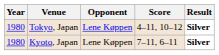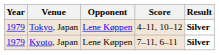 <table class="sortable wikitable" style="font-size: 90%;">
 <tr>
 <th>Year</th>
 <th>Venue</th>
 <th>Opponent</th>
 <th>Score</th>
 <th>Result</th>
 </tr>
 <tr style="background:#F3E6D7">
-<td align="center"><a href='#'>1980</a></td>
+<td align="center"><a href='#'>1979</a></td>
 <td align="left"><a href='#'>Tokyo</a>, Japan</td>
 <td align="left"> <a href='#'>Lene Køppen</a></td>
 <td align="left">4–11, 10–12</td>
 <td style="text-align:left; background:white"> <strong>Silver</strong></td>
 </tr>
 <tr style="background:#F3E6D7">
-<td align="center"><a href='#'>1980</a></td>
+<td align="center"><a href='#'>1979</a></td>
 <td align="left"><a href='#'>Kyoto</a>, Japan</td>
 <td align="left"> Lene Køppen</td>
 <td align="left">7–11, 6–11</td>
 <td style="text-align:left; background:white"> <strong>Silver</strong></td>
 </tr>
 </table>
